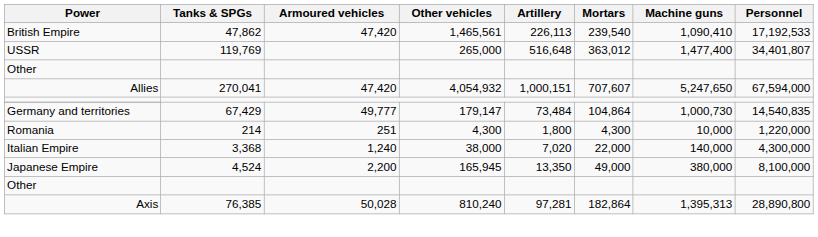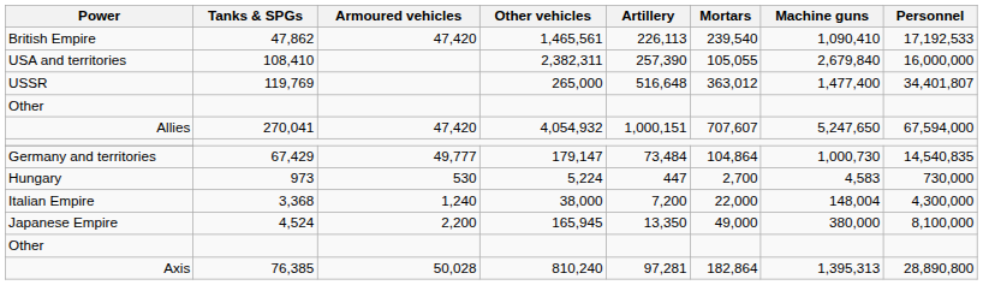 <table class="wikitable" width="70%" style="text-align: right">
 <tr>
 <th align="center">Power</th>
 <th align="center">Tanks & SPGs</th>
 <th align="center">Armoured vehicles</th>
 <th align="center">Other vehicles</th>
 <th align="center">Artillery</th>
 <th align="center">Mortars</th>
 <th align="center">Machine guns</th>
 <th align="center">Personnel</th>
 </tr>
 <tr>
 <td align="left">British Empire</td>
 <td>47,862</td>
 <td>47,420</td>
 <td>1,465,561</td>
 <td>226,113</td>
 <td>239,540</td>
 <td>1,090,410</td>
 <td>17,192,533</td>
+</tr>
+<tr>
+<td align="left">USA and territories</td>
+<td>108,410</td>
+<td></td>
+<td>2,382,311</td>
+<td>257,390</td>
+<td>105,055</td>
+<td>2,679,840</td>
+<td>16,000,000</td>
 </tr>
 <tr>
 <td align="left">USSR</td>
 <td>119,769</td>
 <td></td>
 <td>265,000</td>
 <td>516,648</td>
 <td>363,012</td>
 <td>1,477,400</td>
 <td>34,401,807</td>
 </tr>
 <tr>
 <td align="left">Other</td>
 <td></td>
 <td></td>
 <td></td>
 <td></td>
 <td></td>
 <td></td>
 <td></td>
 </tr>
 <tr style=>
 <td>Allies</td>
 <td>270,041</td>
 <td>47,420</td>
 <td>4,054,932</td>
 <td>1,000,151</td>
 <td>707,607</td>
 <td>5,247,650</td>
 <td>67,594,000</td>
 </tr>
 <tr>
 <td></td>
 </tr>
 <tr>
 </tr>
 <tr>
 <td align="left">Germany and territories</td>
 <td>67,429</td>
 <td>49,777</td>
 <td>179,147</td>
 <td>73,484</td>
 <td>104,864</td>
 <td>1,000,730</td>
 <td>14,540,835</td>
 </tr>
 <tr>
-<td align="left">Romania</td>
-<td>214</td>
-<td>251</td>
-<td>4,300</td>
-<td>1,800</td>
-<td>4,300</td>
-<td>10,000</td>
-<td>1,220,000</td>
+<td align="left">Hungary</td>
+<td>973</td>
+<td>530</td>
+<td>5,224</td>
+<td>447</td>
+<td>2,700</td>
+<td>4,583</td>
+<td>730,000</td>
 </tr>
 <tr>
 <td align="left">Italian Empire</td>
 <td>3,368</td>
 <td>1,240</td>
 <td>38,000</td>
-<td>7,020</td>
+<td>7,200</td>
 <td>22,000</td>
-<td>140,000</td>
+<td>148,004</td>
 <td>4,300,000</td>
 </tr>
 <tr>
 <td align="left">Japanese Empire</td>
 <td>4,524</td>
 <td>2,200</td>
 <td>165,945</td>
 <td>13,350</td>
 <td>49,000</td>
 <td>380,000</td>
 <td>8,100,000</td>
 </tr>
 <tr>
 <td align="left">Other</td>
 <td></td>
 <td></td>
 <td></td>
 <td></td>
 <td></td>
 <td></td>
 <td></td>
 </tr>
 <tr>
 <td>Axis</td>
 <td>76,385</td>
 <td>50,028</td>
 <td>810,240</td>
 <td>97,281</td>
 <td>182,864</td>
 <td>1,395,313</td>
 <td>28,890,800</td>
 </tr>
 </table>
